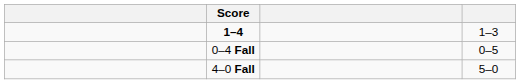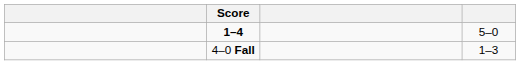 <table class="wikitable" style="text-align: center; ">
 <tr>
 <th align="right" width="270"></th>
 <th width="65">Score</th>
 <th align="left" width="270"></th>
 <th width="65"></th>
 </tr>
 <tr>
 <td align="left"></td>
 <td><strong>1–4</strong></td>
 <td align="left"><strong></strong></td>
-<td>1–3 <strong></strong></td>
-</tr>
-<tr>
-<td align="left"></td>
-<td>0–4 <strong>Fall</strong></td>
-<td align="left"><strong></strong></td>
-<td>0–5 <strong></strong></td>
+<td>5–0 <strong></strong></td>
 </tr>
 <tr>
 <td align="left"><strong></strong></td>
 <td>4–0 <strong>Fall</strong></td>
 <td align="left"></td>
-<td>5–0 <strong></strong></td>
+<td>1–3 <strong></strong></td>
 </tr>
 </table>
